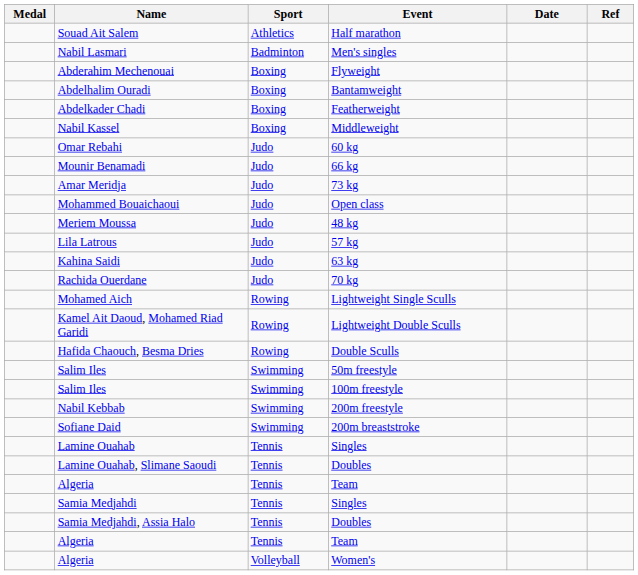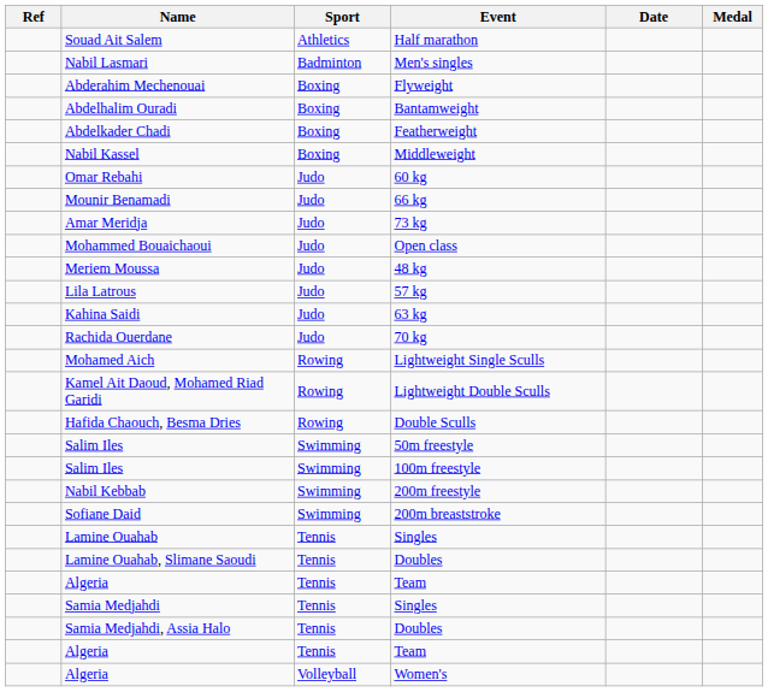 <table class="wikitable sortable" style="font-size:100%">
 <tr>
-<th width="60">Medal</th>
+<th width="55">Ref</th>
 <th width="250">Name</th>
 <th width="100">Sport</th>
 <th width="230">Event</th>
 <th width="100">Date</th>
-<th width="55">Ref</th>
+<th width="60">Medal</th>
 </tr>
 <tr>
 <td></td>
 <td><a href='#'>Souad Ait Salem</a></td>
 <td><a href='#'>Athletics</a></td>
 <td><a href='#'>Half marathon</a></td>
 <td></td>
 <td></td>
 </tr>
 <tr>
 <td></td>
 <td><a href='#'>Nabil Lasmari</a></td>
 <td><a href='#'>Badminton</a></td>
 <td><a href='#'>Men's singles</a></td>
 <td></td>
 <td></td>
 </tr>
 <tr>
 <td></td>
 <td><a href='#'>Abderahim Mechenouai</a></td>
 <td><a href='#'>Boxing</a></td>
 <td><a href='#'>Flyweight</a></td>
 <td></td>
 <td></td>
 </tr>
 <tr>
 <td></td>
 <td><a href='#'>Abdelhalim Ouradi</a></td>
 <td><a href='#'>Boxing</a></td>
 <td><a href='#'>Bantamweight</a></td>
 <td></td>
 <td></td>
 </tr>
 <tr>
 <td></td>
 <td><a href='#'>Abdelkader Chadi</a></td>
 <td><a href='#'>Boxing</a></td>
 <td><a href='#'>Featherweight</a></td>
 <td></td>
 <td></td>
 </tr>
 <tr>
 <td></td>
 <td><a href='#'>Nabil Kassel</a></td>
 <td><a href='#'>Boxing</a></td>
 <td><a href='#'>Middleweight</a></td>
 <td></td>
 <td></td>
 </tr>
 <tr>
 <td></td>
 <td><a href='#'>Omar Rebahi</a></td>
 <td><a href='#'>Judo</a></td>
 <td><a href='#'>60 kg</a></td>
 <td></td>
 <td></td>
 </tr>
 <tr>
 <td></td>
 <td><a href='#'>Mounir Benamadi</a></td>
 <td><a href='#'>Judo</a></td>
 <td><a href='#'>66 kg</a></td>
 <td></td>
 <td></td>
 </tr>
 <tr>
 <td></td>
 <td><a href='#'>Amar Meridja</a></td>
 <td><a href='#'>Judo</a></td>
 <td><a href='#'>73 kg</a></td>
 <td></td>
 <td></td>
 </tr>
 <tr>
 <td></td>
 <td><a href='#'>Mohammed Bouaichaoui</a></td>
 <td><a href='#'>Judo</a></td>
 <td><a href='#'>Open class</a></td>
 <td></td>
 <td></td>
 </tr>
 <tr>
 <td></td>
 <td><a href='#'>Meriem Moussa</a></td>
 <td><a href='#'>Judo</a></td>
 <td><a href='#'>48 kg</a></td>
 <td></td>
 <td></td>
 </tr>
 <tr>
 <td></td>
 <td><a href='#'>Lila Latrous</a></td>
 <td><a href='#'>Judo</a></td>
 <td><a href='#'>57 kg</a></td>
 <td></td>
 <td></td>
 </tr>
 <tr>
 <td></td>
 <td><a href='#'>Kahina Saidi</a></td>
 <td><a href='#'>Judo</a></td>
 <td><a href='#'>63 kg</a></td>
 <td></td>
 <td></td>
 </tr>
 <tr>
 <td></td>
 <td><a href='#'>Rachida Ouerdane</a></td>
 <td><a href='#'>Judo</a></td>
 <td><a href='#'>70 kg</a></td>
 <td></td>
 <td></td>
 </tr>
 <tr>
 <td></td>
 <td><a href='#'>Mohamed Aich</a></td>
 <td><a href='#'>Rowing</a></td>
 <td><a href='#'>Lightweight Single Sculls</a></td>
 <td></td>
 <td></td>
 </tr>
 <tr>
 <td></td>
 <td><a href='#'>Kamel Ait Daoud</a>, <a href='#'>Mohamed Riad Garidi</a></td>
 <td><a href='#'>Rowing</a></td>
 <td><a href='#'>Lightweight Double Sculls</a></td>
 <td></td>
 <td></td>
 </tr>
 <tr>
 <td></td>
 <td><a href='#'>Hafida Chaouch</a>, <a href='#'>Besma Dries</a></td>
 <td><a href='#'>Rowing</a></td>
 <td><a href='#'>Double Sculls</a></td>
 <td></td>
 <td></td>
 </tr>
 <tr>
 <td></td>
 <td><a href='#'>Salim Iles</a></td>
 <td><a href='#'>Swimming</a></td>
 <td><a href='#'>50m freestyle</a></td>
 <td></td>
 <td></td>
 </tr>
 <tr>
 <td></td>
 <td><a href='#'>Salim Iles</a></td>
 <td><a href='#'>Swimming</a></td>
 <td><a href='#'>100m freestyle</a></td>
 <td></td>
 <td></td>
 </tr>
 <tr>
 <td></td>
 <td><a href='#'>Nabil Kebbab</a></td>
 <td><a href='#'>Swimming</a></td>
 <td><a href='#'>200m freestyle</a></td>
 <td></td>
 <td></td>
 </tr>
 <tr>
 <td></td>
 <td><a href='#'>Sofiane Daid</a></td>
 <td><a href='#'>Swimming</a></td>
 <td><a href='#'>200m breaststroke</a></td>
 <td></td>
 <td></td>
 </tr>
 <tr>
 <td></td>
 <td><a href='#'>Lamine Ouahab</a></td>
 <td><a href='#'>Tennis</a></td>
 <td><a href='#'>Singles</a></td>
 <td></td>
 <td></td>
 </tr>
 <tr>
 <td></td>
 <td><a href='#'>Lamine Ouahab</a>, <a href='#'>Slimane Saoudi</a></td>
 <td><a href='#'>Tennis</a></td>
 <td><a href='#'>Doubles</a></td>
 <td></td>
 <td></td>
 </tr>
 <tr>
 <td></td>
 <td><a href='#'>Algeria</a></td>
 <td><a href='#'>Tennis</a></td>
 <td><a href='#'>Team</a></td>
 <td></td>
 <td></td>
 </tr>
 <tr>
 <td></td>
 <td><a href='#'>Samia Medjahdi</a></td>
 <td><a href='#'>Tennis</a></td>
 <td><a href='#'>Singles</a></td>
 <td></td>
 <td></td>
 </tr>
 <tr>
 <td></td>
 <td><a href='#'>Samia Medjahdi</a>, <a href='#'>Assia Halo</a></td>
 <td><a href='#'>Tennis</a></td>
 <td><a href='#'>Doubles</a></td>
 <td></td>
 <td></td>
 </tr>
 <tr>
 <td></td>
 <td><a href='#'>Algeria</a></td>
 <td><a href='#'>Tennis</a></td>
 <td><a href='#'>Team</a></td>
 <td></td>
 <td></td>
 </tr>
 <tr>
 <td></td>
 <td><a href='#'>Algeria</a></td>
 <td><a href='#'>Volleyball</a></td>
 <td><a href='#'>Women's</a></td>
 <td></td>
 <td></td>
 </tr>
 </table>
